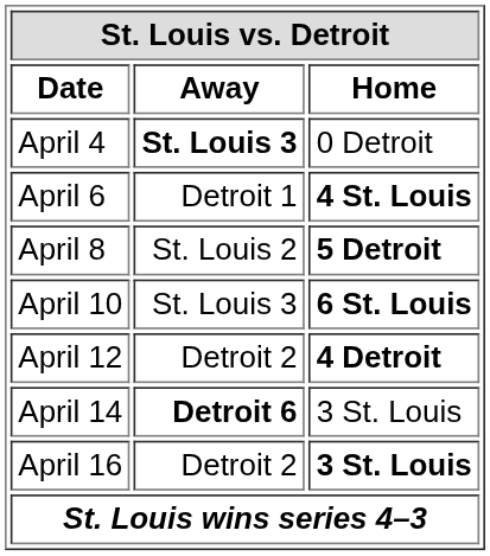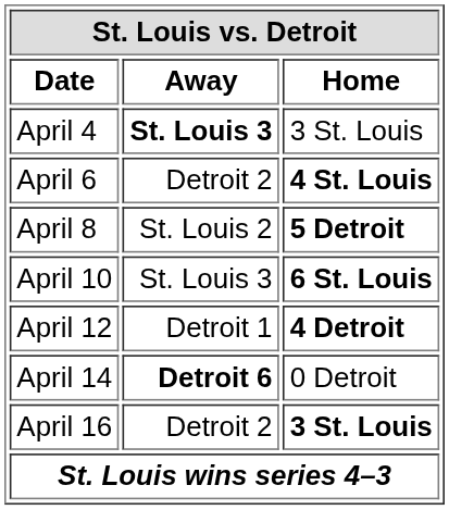 <table cellpadding="3" border="1">
 <tr>
 <th bgcolor="#DDDDDD" colspan="4">St. Louis vs. Detroit</th>
 </tr>
 <tr>
 <th>Date</th>
 <th>Away</th>
 <th>Home</th>
 </tr>
 <tr>
 <td>April 4</td>
 <td align="right"><strong>St. Louis 3</strong></td>
-<td>0 Detroit</td>
+<td>3 St. Louis</td>
 </tr>
 <tr>
 <td>April 6</td>
-<td align="right">Detroit 1</td>
+<td align="right">Detroit 2</td>
 <td><strong>4 St. Louis</strong></td>
 </tr>
 <tr>
 <td>April 8</td>
 <td align="right">St. Louis 2</td>
 <td><strong>5 Detroit</strong></td>
 </tr>
 <tr>
 <td>April 10</td>
 <td align="right">St. Louis 3</td>
 <td><strong>6 St. Louis</strong></td>
 </tr>
 <tr>
 <td>April 12</td>
-<td align="right">Detroit 2</td>
+<td align="right">Detroit 1</td>
 <td><strong>4 Detroit</strong></td>
 </tr>
 <tr>
 <td>April 14</td>
 <td align="right"><strong>Detroit 6</strong></td>
-<td>3 St. Louis</td>
+<td>0 Detroit</td>
 </tr>
 <tr>
 <td>April 16</td>
 <td align="right">Detroit 2</td>
 <td><strong>3 St. Louis</strong></td>
 </tr>
 <tr>
 <td align="center" colspan="4"><strong><em>St. Louis wins series 4–3</em></strong></td>
 </tr>
 </table>
